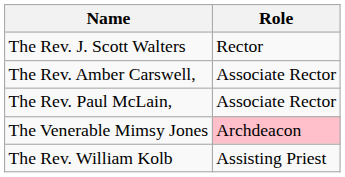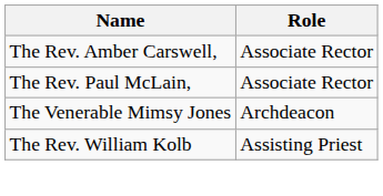 <table class="wikitable">
 <tr>
 <th>Name </th>
 <th>Role</th>
-</tr>
-<tr>
-<td>The Rev. J. Scott Walters</td>
-<td>Rector</td>
 </tr>
 <tr>
 <td>The Rev. Amber Carswell,</td>
 <td>Associate Rector</td>
 </tr>
 <tr>
 <td>The Rev. Paul McLain,</td>
 <td>Associate Rector</td>
 </tr>
 <tr>
 <td>The Venerable Mimsy Jones</td>
-<td style="background: pink;">Archdeacon</td>
+<td>Archdeacon</td>
 </tr>
 <tr>
 <td>The Rev. William Kolb</td>
 <td>Assisting Priest</td>
 </tr>
 </table>
